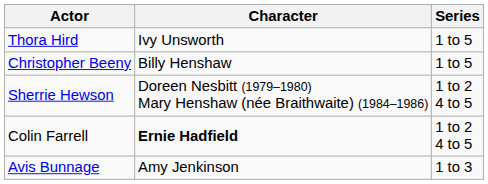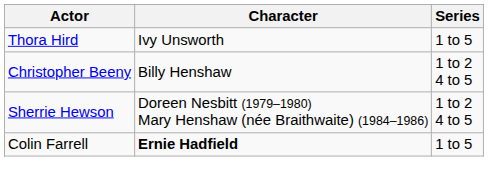 <table class="wikitable">
 <tr>
 <th>Actor</th>
 <th>Character</th>
 <th>Series</th>
 </tr>
 <tr>
 <td><a href='#'>Thora Hird</a></td>
 <td>Ivy Unsworth</td>
 <td>1 to 5</td>
 </tr>
 <tr>
 <td><a href='#'>Christopher Beeny</a></td>
 <td>Billy Henshaw</td>
-<td>1 to 5</td>
+<td>1 to 2<br>4 to 5</td>
 </tr>
 <tr>
 <td><a href='#'>Sherrie Hewson</a></td>
 <td>Doreen Nesbitt <small>(1979–1980)</small><br>Mary Henshaw (née Braithwaite) <small>(1984–1986)</small></td>
 <td>1 to 2<br>4 to 5</td>
 </tr>
 <tr>
 <td>Colin Farrell</td>
 <td><strong>Ernie Hadfield</strong></td>
-<td>1 to 2<br>4 to 5</td>
-</tr>
-<tr>
-<td><a href='#'>Avis Bunnage</a></td>
-<td>Amy Jenkinson</td>
-<td>1 to 3</td>
+<td>1 to 5</td>
 </tr>
 </table>
